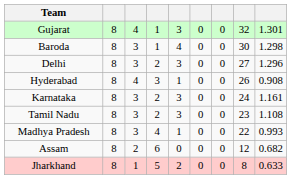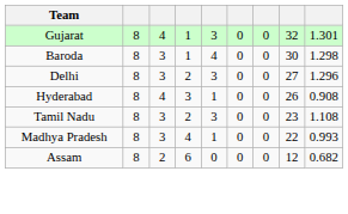 <table class="wikitable" style="text-align:center">
 <tr>
 <th style="width:140px;">Team</th>
 <th style="width:25px;"></th>
 <th style="width:25px;"></th>
 <th style="width:25px;"></th>
 <th style="width:25px;"></th>
 <th style="width:25px;"></th>
 <th style="width:25px;"></th>
 <th style="width:25px;"></th>
 <th style="width:40px;"></th>
 </tr>
 <tr style="background:#cfc;">
 <td>Gujarat</td>
 <td>8</td>
 <td>4</td>
 <td>1</td>
 <td>3</td>
 <td>0</td>
 <td>0</td>
 <td>32</td>
 <td>1.301</td>
 </tr>
 <tr>
 <td>Baroda</td>
 <td>8</td>
 <td>3</td>
 <td>1</td>
 <td>4</td>
 <td>0</td>
 <td>0</td>
 <td>30</td>
 <td>1.298</td>
 </tr>
 <tr>
 <td>Delhi</td>
 <td>8</td>
 <td>3</td>
 <td>2</td>
 <td>3</td>
 <td>0</td>
 <td>0</td>
 <td>27</td>
 <td>1.296</td>
 </tr>
 <tr>
 <td>Hyderabad</td>
 <td>8</td>
 <td>4</td>
 <td>3</td>
 <td>1</td>
 <td>0</td>
 <td>0</td>
 <td>26</td>
 <td>0.908</td>
 </tr>
 <tr>
-<td>Karnataka</td>
-<td>8</td>
-<td>3</td>
-<td>2</td>
-<td>3</td>
-<td>0</td>
-<td>0</td>
-<td>24</td>
-<td>1.161</td>
-</tr>
-<tr>
 <td>Tamil Nadu</td>
 <td>8</td>
 <td>3</td>
 <td>2</td>
 <td>3</td>
 <td>0</td>
 <td>0</td>
 <td>23</td>
 <td>1.108</td>
 </tr>
 <tr>
 <td>Madhya Pradesh</td>
 <td>8</td>
 <td>3</td>
 <td>4</td>
 <td>1</td>
 <td>0</td>
 <td>0</td>
 <td>22</td>
 <td>0.993</td>
 </tr>
 <tr>
 <td>Assam</td>
 <td>8</td>
 <td>2</td>
 <td>6</td>
 <td>0</td>
 <td>0</td>
 <td>0</td>
 <td>12</td>
 <td>0.682</td>
 </tr>
-<tr style="background:#fcc">
-<td>Jharkhand</td>
-<td>8</td>
-<td>1</td>
-<td>5</td>
-<td>2</td>
-<td>0</td>
-<td>0</td>
-<td>8</td>
-<td>0.633</td>
-</tr>
 </table>
